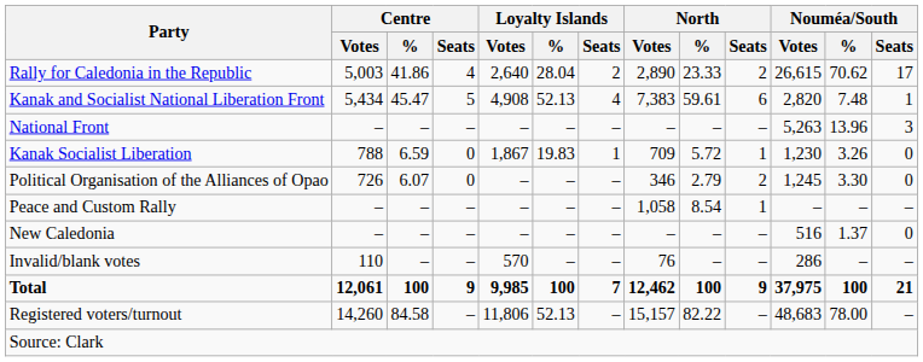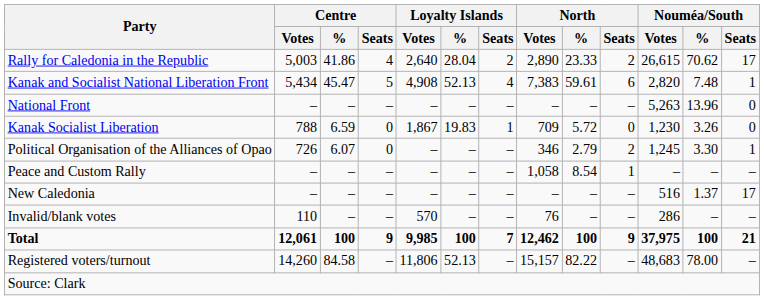 <table class=wikitable style=text-align:right>
 <tr>
 <th rowspan=2>Party</th>
 <th colspan=3>Centre</th>
 <th colspan=3>Loyalty Islands</th>
 <th colspan=3>North</th>
 <th colspan=3>Nouméa/South</th>
 </tr>
 <tr>
 <th>Votes</th>
 <th>%</th>
 <th>Seats</th>
 <th>Votes</th>
 <th>%</th>
 <th>Seats</th>
 <th>Votes</th>
 <th>%</th>
 <th>Seats</th>
 <th>Votes</th>
 <th>%</th>
 <th>Seats</th>
 </tr>
 <tr>
 <td align=left><a href='#'>Rally for Caledonia in the Republic</a></td>
 <td>5,003</td>
 <td>41.86</td>
 <td>4</td>
 <td>2,640</td>
 <td>28.04</td>
 <td>2</td>
 <td>2,890</td>
 <td>23.33</td>
 <td>2</td>
 <td>26,615</td>
 <td>70.62</td>
 <td>17</td>
 </tr>
 <tr>
 <td align=left><a href='#'>Kanak and Socialist National Liberation Front</a></td>
 <td>5,434</td>
 <td>45.47</td>
 <td>5</td>
 <td>4,908</td>
 <td>52.13</td>
 <td>4</td>
 <td>7,383</td>
 <td>59.61</td>
 <td>6</td>
 <td>2,820</td>
 <td>7.48</td>
 <td>1</td>
 </tr>
 <tr>
 <td align=left><a href='#'>National Front</a></td>
 <td>–</td>
 <td>–</td>
 <td>–</td>
 <td>–</td>
 <td>–</td>
 <td>–</td>
 <td>–</td>
 <td>–</td>
 <td>–</td>
 <td>5,263</td>
 <td>13.96</td>
-<td>3</td>
+<td>0</td>
 </tr>
 <tr>
 <td align=left><a href='#'>Kanak Socialist Liberation</a></td>
 <td>788</td>
 <td>6.59</td>
 <td>0</td>
 <td>1,867</td>
 <td>19.83</td>
 <td>1</td>
 <td>709</td>
 <td>5.72</td>
-<td>1</td>
+<td>0</td>
 <td>1,230</td>
 <td>3.26</td>
 <td>0</td>
 </tr>
 <tr>
 <td align=left>Political Organisation of the Alliances of Opao</td>
 <td>726</td>
 <td>6.07</td>
 <td>0</td>
 <td>–</td>
 <td>–</td>
 <td>–</td>
 <td>346</td>
 <td>2.79</td>
 <td>2</td>
 <td>1,245</td>
 <td>3.30</td>
-<td>0</td>
+<td>1</td>
 </tr>
 <tr>
 <td align=left>Peace and Custom Rally</td>
 <td>–</td>
 <td>–</td>
 <td>–</td>
 <td>–</td>
 <td>–</td>
 <td>–</td>
 <td>1,058</td>
 <td>8.54</td>
 <td>1</td>
 <td>–</td>
 <td>–</td>
 <td>–</td>
 </tr>
 <tr>
 <td align=left>New Caledonia</td>
 <td>–</td>
 <td>–</td>
 <td>–</td>
 <td>–</td>
 <td>–</td>
 <td>–</td>
 <td>–</td>
 <td>–</td>
 <td>–</td>
 <td>516</td>
 <td>1.37</td>
-<td>0</td>
+<td>17</td>
 </tr>
 <tr>
 <td align=left>Invalid/blank votes</td>
 <td>110</td>
 <td>–</td>
 <td>–</td>
 <td>570</td>
 <td>–</td>
 <td>–</td>
 <td>76</td>
 <td>–</td>
 <td>–</td>
 <td>286</td>
 <td>–</td>
 <td>–</td>
 </tr>
 <tr>
 <td align=left><strong>Total</strong></td>
 <td><strong>12,061</strong></td>
 <td><strong>100</strong></td>
 <td><strong>9</strong></td>
 <td><strong>9,985</strong></td>
 <td><strong>100</strong></td>
 <td><strong>7</strong></td>
 <td><strong>12,462</strong></td>
 <td><strong>100</strong></td>
 <td><strong>9</strong></td>
 <td><strong>37,975</strong></td>
 <td><strong>100</strong></td>
 <td><strong>21</strong></td>
 </tr>
 <tr>
 <td align=left>Registered voters/turnout</td>
 <td>14,260</td>
 <td>84.58</td>
 <td>–</td>
 <td>11,806</td>
 <td>52.13</td>
 <td>–</td>
 <td>15,157</td>
 <td>82.22</td>
 <td>–</td>
 <td>48,683</td>
 <td>78.00</td>
 <td>–</td>
 </tr>
 <tr>
 <td align=left colspan=13>Source: Clark</td>
 </tr>
 </table>
